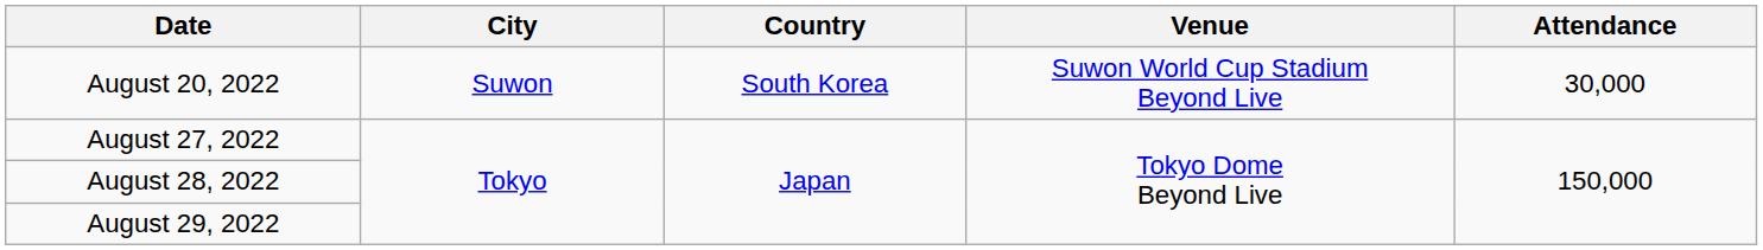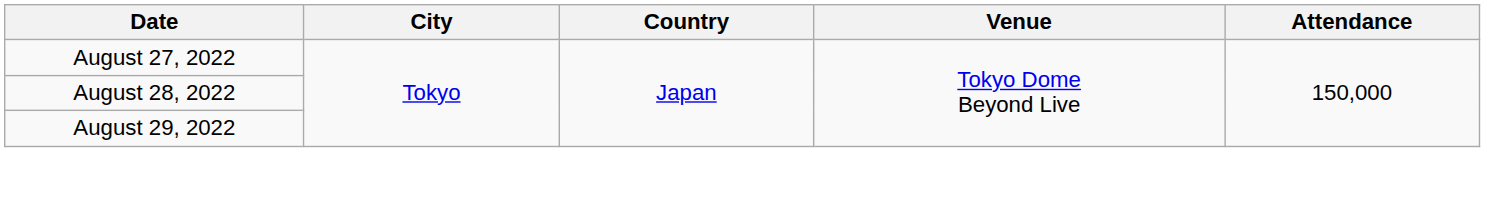 <table class="wikitable" style="text-align:center;">
 <tr>
 <th scope="col" style="width:13em;">Date</th>
 <th scope="col" style="width:11em;">City</th>
 <th scope="col" style="width:11em;">Country</th>
 <th scope="col" style="width:18em;">Venue</th>
 <th scope="col" style="width:11em;">Attendance</th>
-</tr>
-<tr>
-<td>August 20, 2022</td>
-<td><a href='#'>Suwon</a></td>
-<td><a href='#'>South Korea</a></td>
-<td><a href='#'>Suwon World Cup Stadium</a><br><a href='#'>Beyond Live</a></td>
-<td>30,000</td>
 </tr>
 <tr>
 <td>August 27, 2022</td>
 <td rowspan="3"><a href='#'>Tokyo</a></td>
 <td rowspan="3"><a href='#'>Japan</a></td>
 <td rowspan="3"><a href='#'>Tokyo Dome</a><br>Beyond Live</td>
 <td rowspan="3">150,000</td>
 </tr>
 <tr>
 <td>August 28, 2022</td>
 </tr>
 <tr>
 <td>August 29, 2022</td>
 </tr>
 </table>
